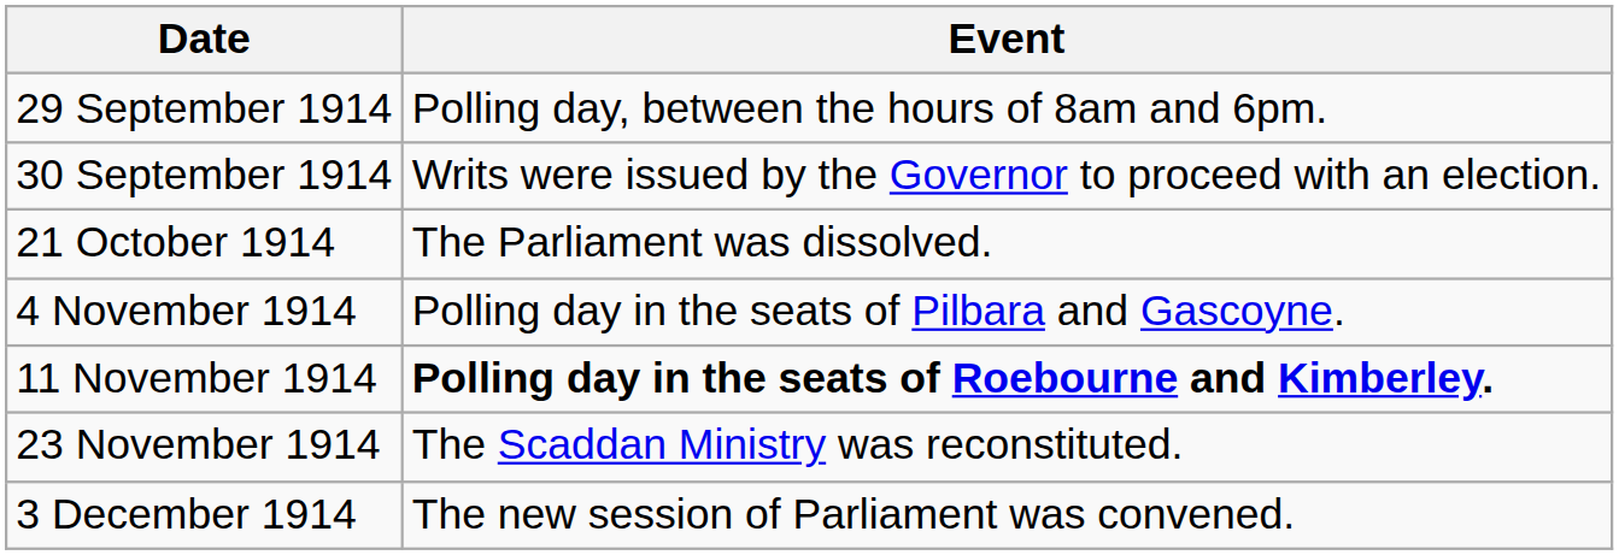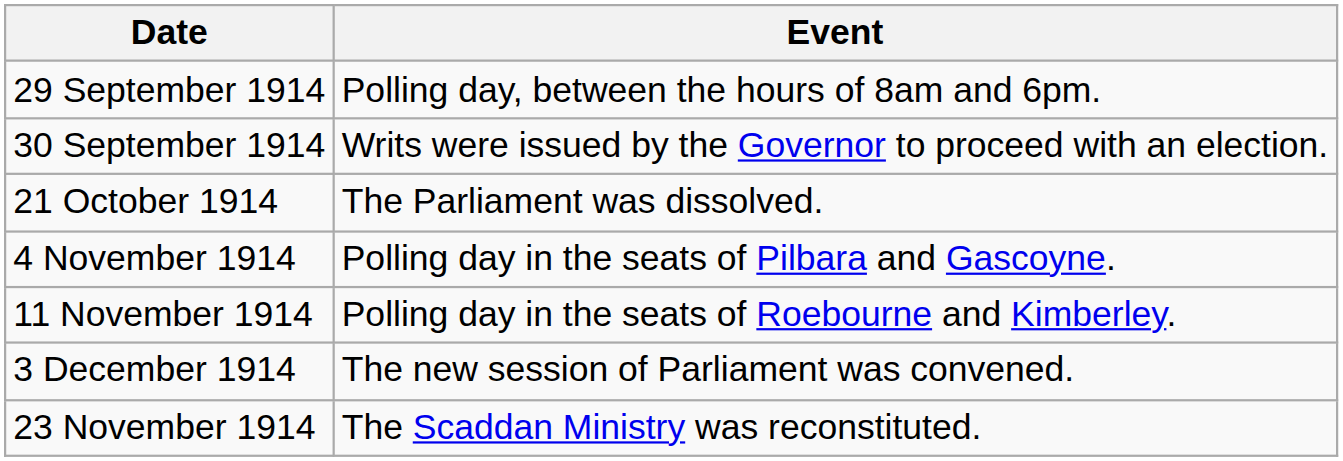 <table class="wikitable">
 <tr>
 <th>Date</th>
 <th>Event</th>
 </tr>
 <tr>
 <td>29 September 1914</td>
 <td>Polling day, between the hours of 8am and 6pm.</td>
 </tr>
 <tr>
 <td>30 September 1914</td>
 <td>Writs were issued by the <a href='#'>Governor</a> to proceed with an election.</td>
 </tr>
 <tr>
 <td>21 October 1914</td>
 <td>The Parliament was dissolved.</td>
 </tr>
 <tr>
 <td>4 November 1914</td>
 <td>Polling day in the seats of <a href='#'>Pilbara</a> and <a href='#'>Gascoyne</a>.</td>
 </tr>
 <tr>
 <td>11 November 1914</td>
-<td><strong>Polling day in the seats of <a href='#'>Roebourne</a> and <a href='#'>Kimberley</a>.</strong></td>
+<td>Polling day in the seats of <a href='#'>Roebourne</a> and <a href='#'>Kimberley</a>.</td>
+</tr>
+<tr>
+<td>3 December 1914</td>
+<td>The new session of Parliament was convened.</td>
 </tr>
 <tr>
 <td>23 November 1914</td>
 <td>The <a href='#'>Scaddan Ministry</a> was reconstituted.</td>
 </tr>
-<tr>
-<td>3 December 1914</td>
-<td>The new session of Parliament was convened.</td>
-</tr>
 </table>
